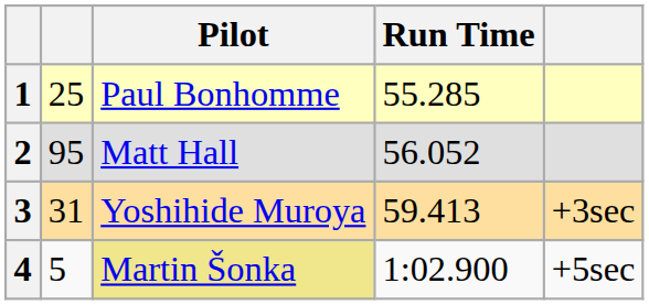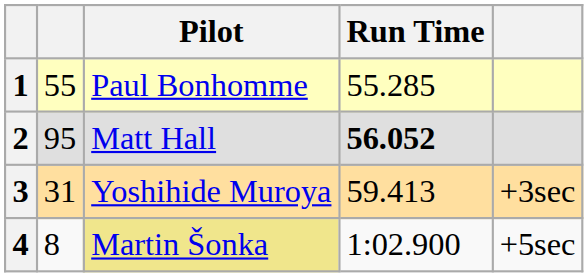 <table class="wikitable" style="font-size: 95%;">
 <tr>
 <th></th>
 <th></th>
 <th>Pilot</th>
 <th>Run Time</th>
 <th></th>
 </tr>
 <tr>
 <th>1</th>
-<td style="background:#ffffbf;">25</td>
+<td style="background:#ffffbf;">55</td>
 <td style="background:#ffffbf;"> <a href='#'>Paul Bonhomme</a></td>
 <td style="background:#ffffbf;">55.285</td>
 <td style="background:#ffffbf;"></td>
 </tr>
 <tr>
 <th>2</th>
 <td style="background:#dfdfdf;">95</td>
 <td style="background:#dfdfdf;"> <a href='#'>Matt Hall</a></td>
-<td style="background:#dfdfdf;">56.052</td>
+<td style="background:#dfdfdf;"><strong>56.052</strong></td>
 <td style="background:#dfdfdf;"></td>
 </tr>
 <tr>
 <th>3</th>
 <td style="background:#ffdf9f;">31</td>
 <td style="background:#ffdf9f;"> <a href='#'>Yoshihide Muroya</a></td>
 <td style="background:#ffdf9f;">59.413</td>
 <td style="background:#ffdf9f;">+3sec</td>
 </tr>
 <tr>
 <th>4</th>
-<td>5</td>
+<td>8</td>
 <td style="background: khaki;"> <a href='#'>Martin Šonka</a></td>
 <td>1:02.900</td>
 <td>+5sec</td>
 </tr>
 </table>
